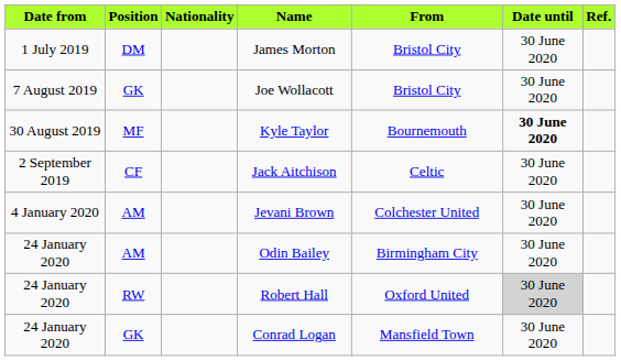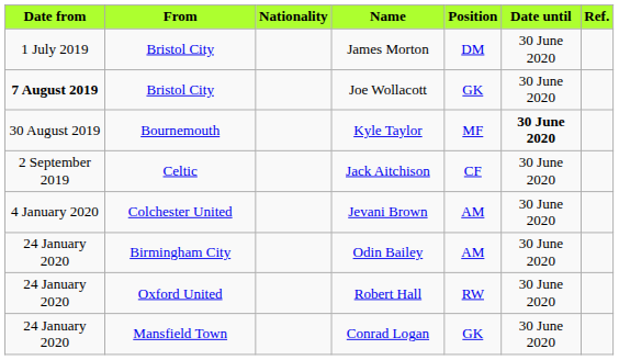 <table class="wikitable"  style="text-align:center; font-size:90%; ">
 <tr>
 <th style="background:#ADFF2F; color:#000000; width:120px;">Date from</th>
-<th style="background:#ADFF2F; color:#000000; width:50px;">Position</th>
+<th style="background:#ADFF2F; color:#000000; width:200px;">From</th>
 <th style="background:#ADFF2F; color:#000000; width:50px;">Nationality</th>
 <th style="background:#ADFF2F; color:#000000; width:150px;">Name</th>
-<th style="background:#ADFF2F; color:#000000; width:200px;">From</th>
+<th style="background:#ADFF2F; color:#000000; width:50px;">Position</th>
 <th style="background:#ADFF2F; color:#000000; width:110px;">Date until</th>
 <th style="background:#ADFF2F; color:#000000; width:25px;">Ref.</th>
 </tr>
 <tr>
 <td>1 July 2019</td>
-<td><a href='#'>DM</a></td>
+<td> <a href='#'>Bristol City</a></td>
 <td></td>
 <td>James Morton</td>
-<td> <a href='#'>Bristol City</a></td>
+<td><a href='#'>DM</a></td>
 <td>30 June 2020</td>
 <td></td>
 </tr>
 <tr>
-<td>7 August 2019</td>
-<td><a href='#'>GK</a></td>
+<td><strong>7 August 2019</strong></td>
+<td> <a href='#'>Bristol City</a></td>
 <td></td>
 <td>Joe Wollacott</td>
-<td> <a href='#'>Bristol City</a></td>
+<td><a href='#'>GK</a></td>
 <td>30 June 2020</td>
 <td></td>
 </tr>
 <tr>
 <td>30 August 2019</td>
-<td><a href='#'>MF</a></td>
+<td> <a href='#'>Bournemouth</a></td>
 <td></td>
 <td><a href='#'>Kyle Taylor</a></td>
-<td> <a href='#'>Bournemouth</a></td>
+<td><a href='#'>MF</a></td>
 <td><strong>30 June 2020</strong></td>
 <td></td>
 </tr>
 <tr>
 <td>2 September 2019</td>
-<td><a href='#'>CF</a></td>
+<td> <a href='#'>Celtic</a></td>
 <td></td>
 <td><a href='#'>Jack Aitchison</a></td>
-<td> <a href='#'>Celtic</a></td>
+<td><a href='#'>CF</a></td>
 <td>30 June 2020</td>
 <td></td>
 </tr>
 <tr>
 <td>4 January 2020</td>
-<td><a href='#'>AM</a></td>
+<td> <a href='#'>Colchester United</a></td>
 <td></td>
 <td><a href='#'>Jevani Brown</a></td>
-<td> <a href='#'>Colchester United</a></td>
+<td><a href='#'>AM</a></td>
 <td>30 June 2020</td>
 <td></td>
 </tr>
 <tr>
 <td>24 January 2020</td>
-<td><a href='#'>AM</a></td>
+<td> <a href='#'>Birmingham City</a></td>
 <td></td>
 <td><a href='#'>Odin Bailey</a></td>
-<td> <a href='#'>Birmingham City</a></td>
+<td><a href='#'>AM</a></td>
 <td>30 June 2020</td>
 <td></td>
 </tr>
 <tr>
 <td>24 January 2020</td>
-<td><a href='#'>RW</a></td>
+<td> <a href='#'>Oxford United</a></td>
 <td></td>
 <td><a href='#'>Robert Hall</a></td>
-<td> <a href='#'>Oxford United</a></td>
-<td style="background: lightgrey;">30 June 2020</td>
+<td><a href='#'>RW</a></td>
+<td>30 June 2020</td>
 <td></td>
 </tr>
 <tr>
 <td>24 January 2020</td>
-<td><a href='#'>GK</a></td>
+<td> <a href='#'>Mansfield Town</a></td>
 <td></td>
 <td><a href='#'>Conrad Logan</a></td>
-<td> <a href='#'>Mansfield Town</a></td>
+<td><a href='#'>GK</a></td>
 <td>30 June 2020</td>
 <td></td>
 </tr>
 </table>
